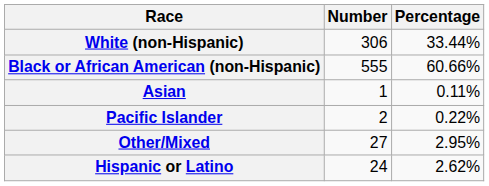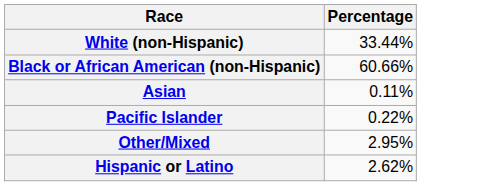 <table class="wikitable" style="text-align:right">
 <tr>
 <th scope="col">Race</th>
-<th scope="col">Number</th>
 <th scope="col">Percentage</th>
 </tr>
 <tr>
 <th scope="row"><a href='#'>White</a> (non-Hispanic)</th>
-<td>306</td>
 <td>33.44%</td>
 </tr>
 <tr>
 <th scope="row"><a href='#'>Black or African American</a> (non-Hispanic)</th>
-<td>555</td>
 <td>60.66%</td>
 </tr>
 <tr>
 <th scope="row"><a href='#'>Asian</a></th>
-<td>1</td>
 <td>0.11%</td>
 </tr>
 <tr>
 <th scope="row"><a href='#'>Pacific Islander</a></th>
-<td>2</td>
 <td>0.22%</td>
 </tr>
 <tr>
 <th scope="row"><a href='#'>Other/Mixed</a></th>
-<td>27</td>
 <td>2.95%</td>
 </tr>
 <tr>
 <th scope="row"><a href='#'>Hispanic</a> or <a href='#'>Latino</a></th>
-<td>24</td>
 <td>2.62%</td>
 </tr>
 </table>
